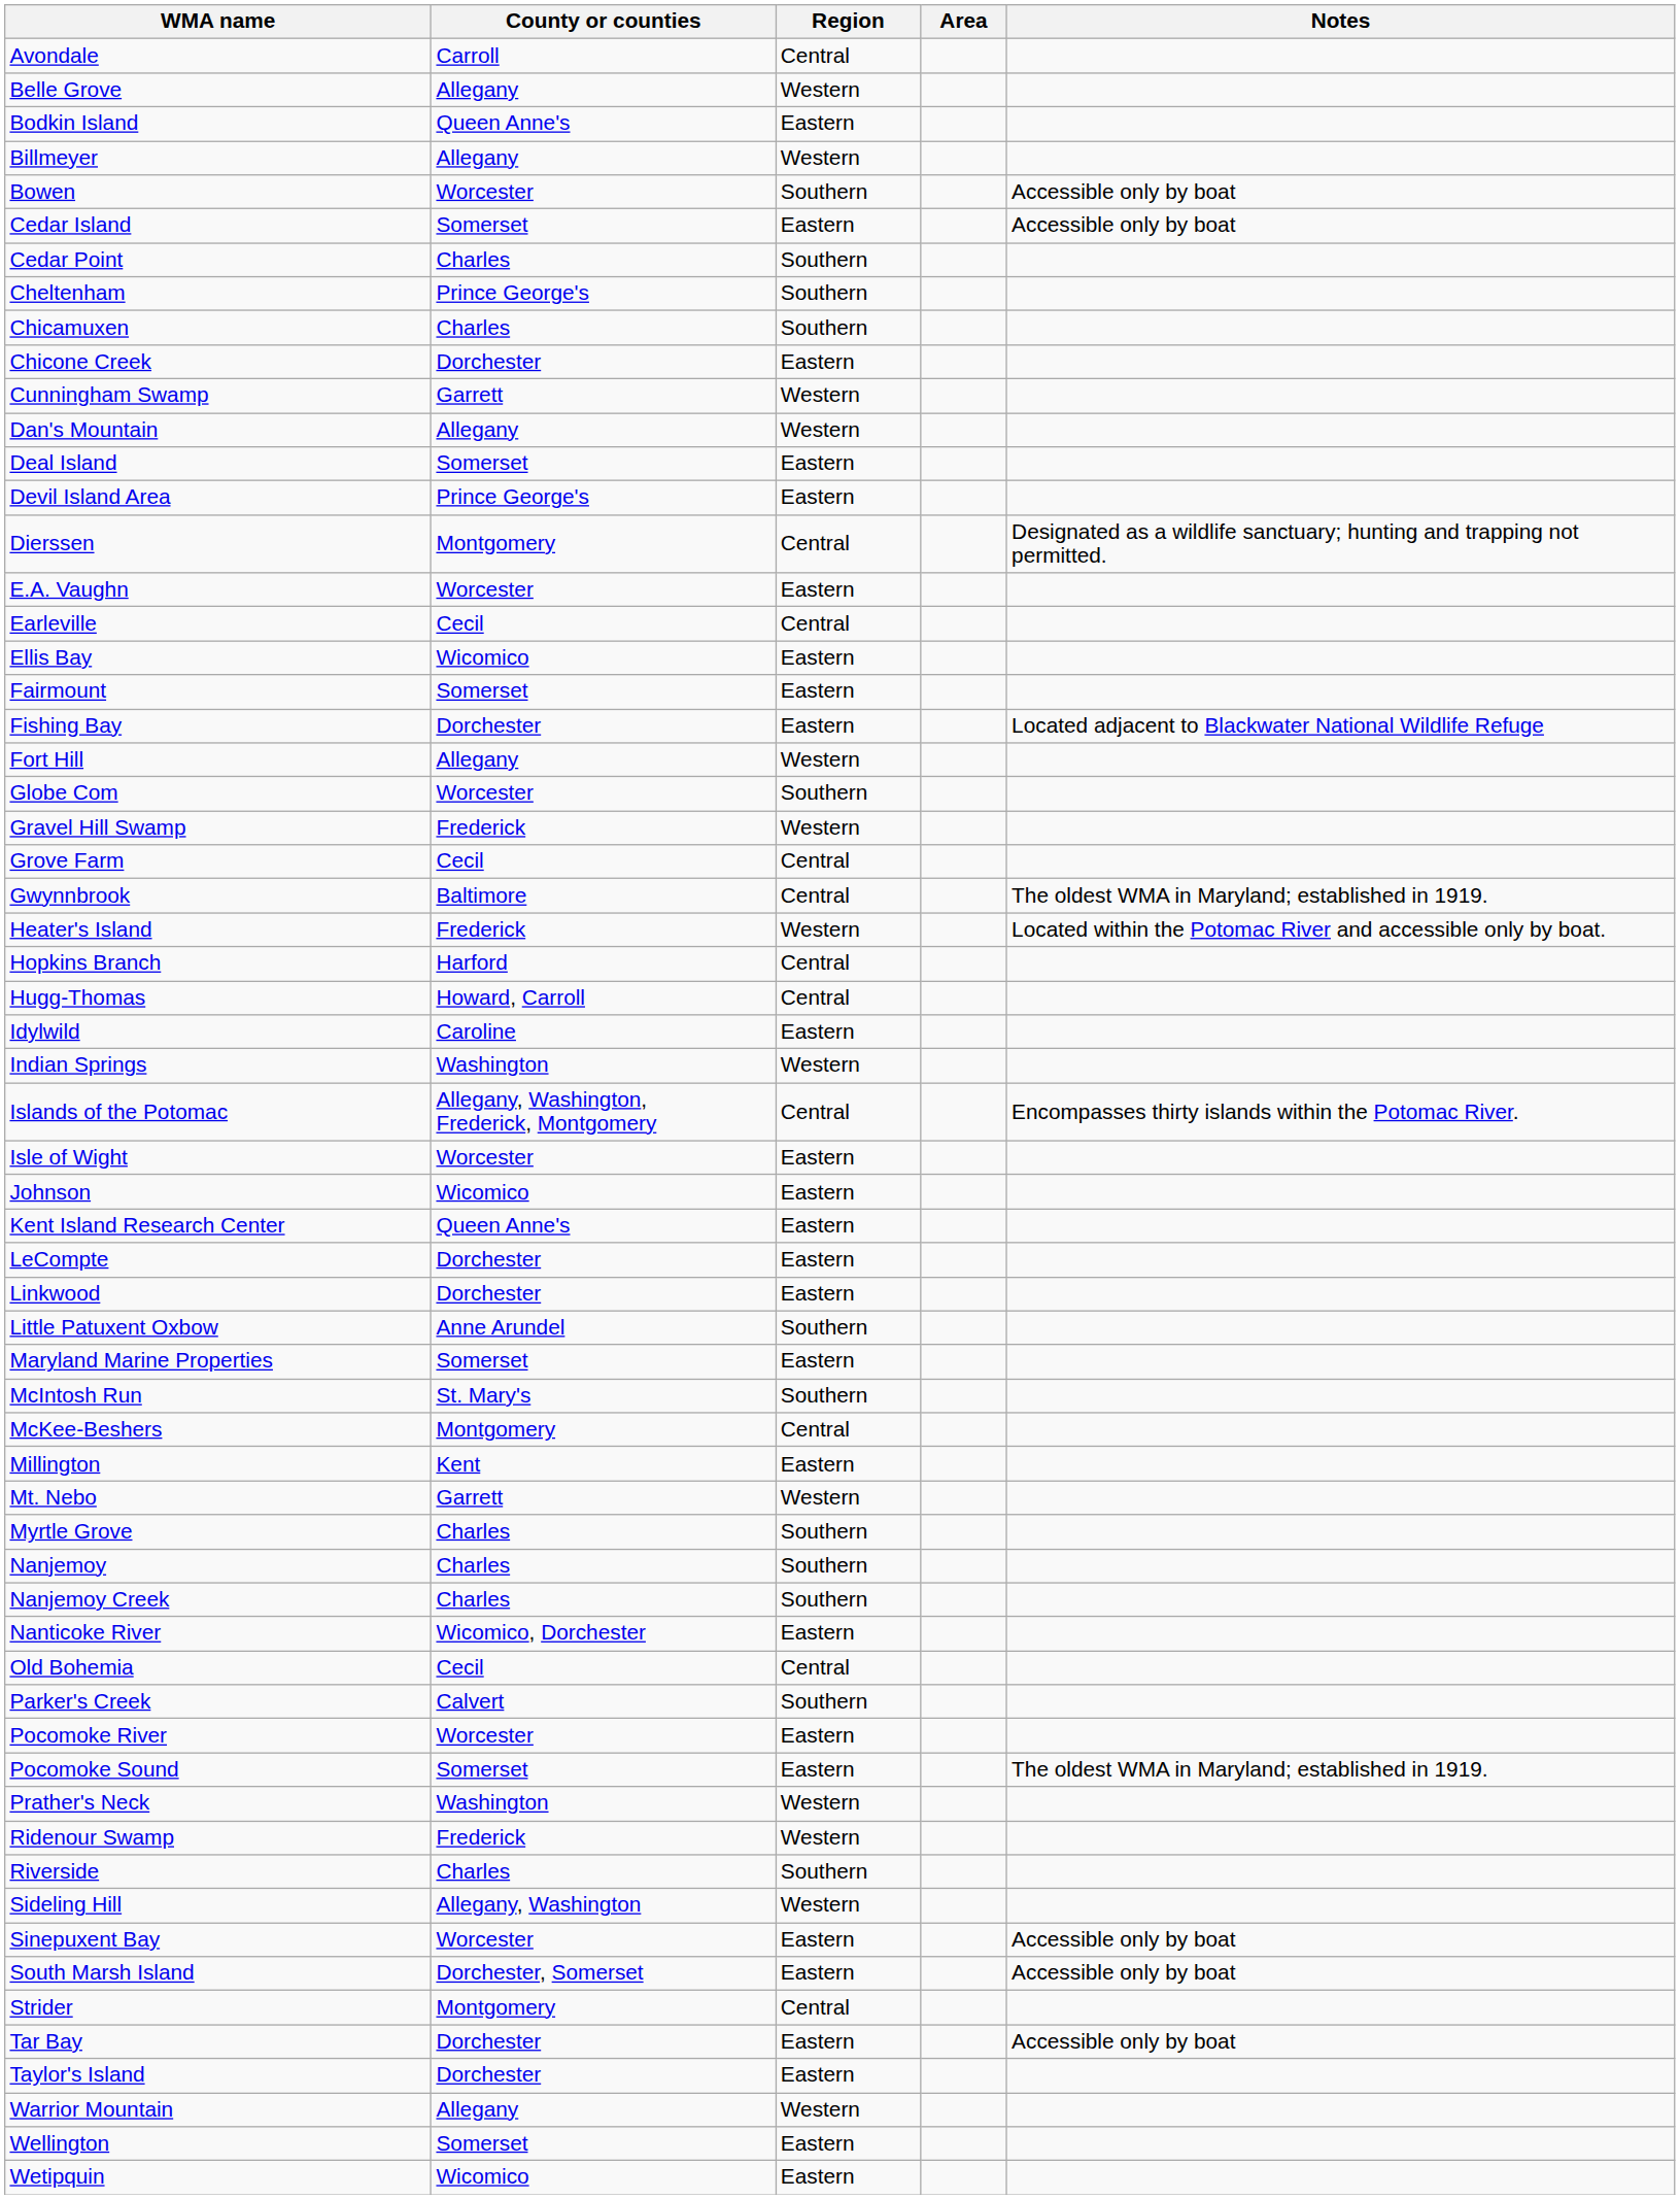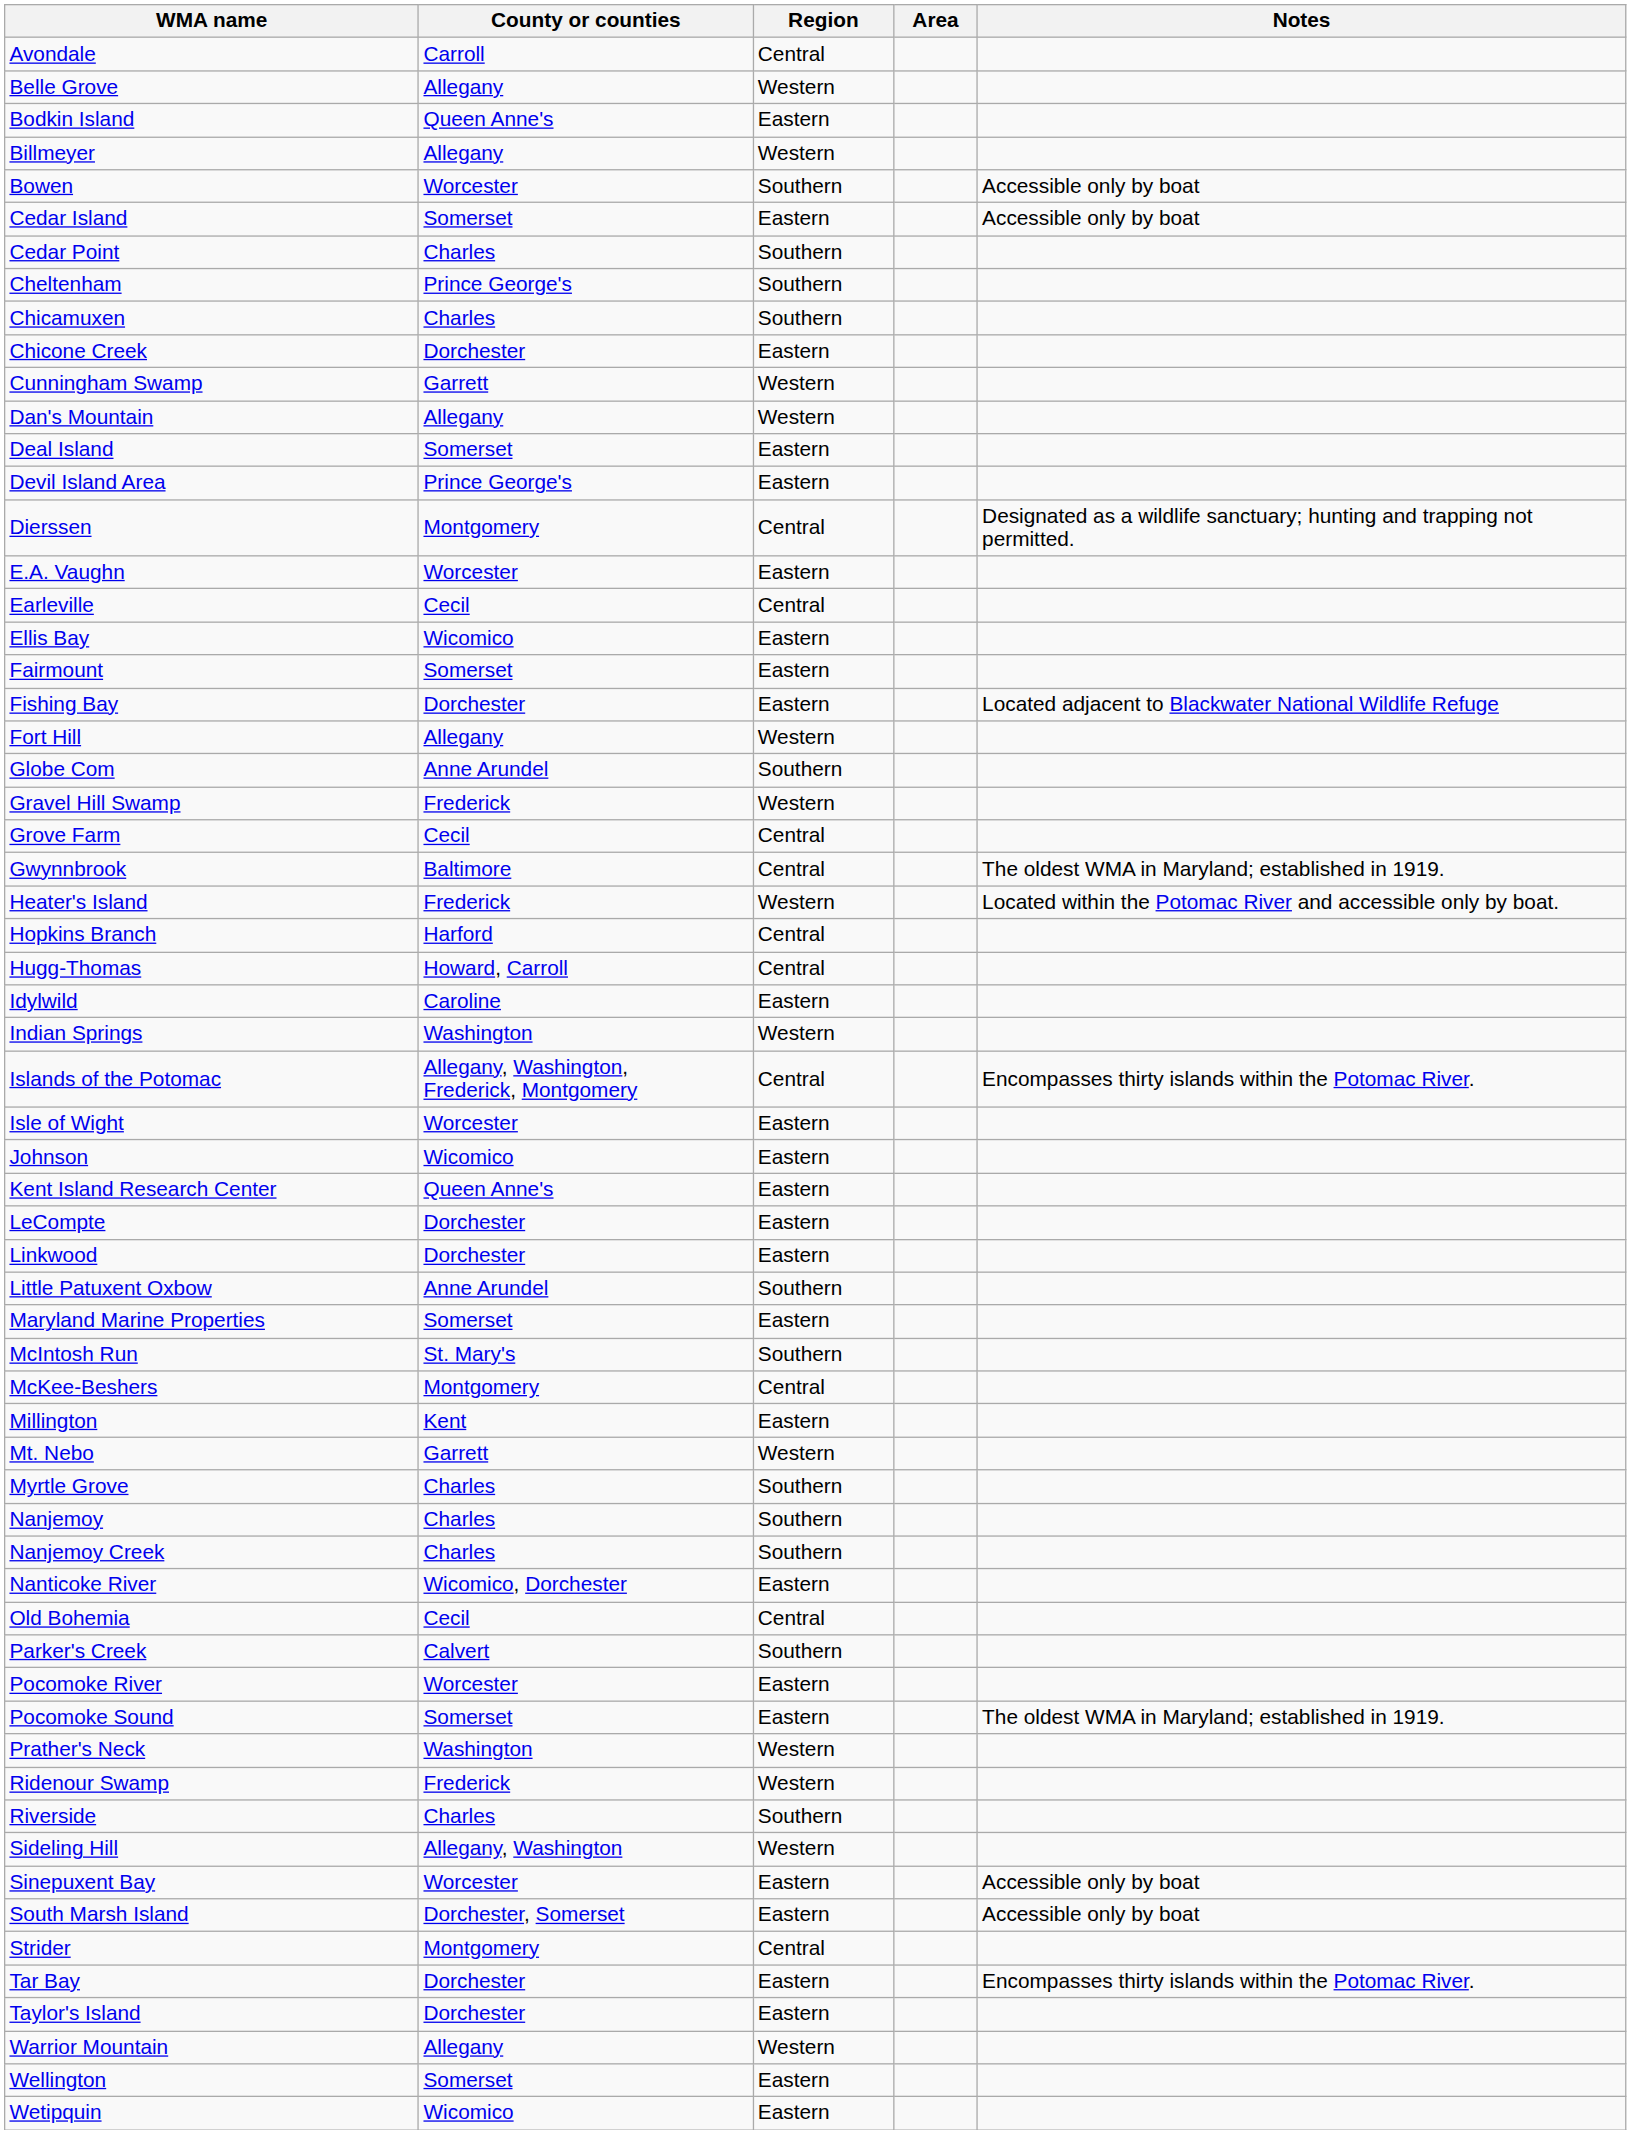 <table class="sortable wikitable">
 <tr>
 <th scope="col" width="*;">WMA name</th>
 <th scope="col" width="*;">County or counties</th>
 <th scope="col" width="*;">Region</th>
 <th scope="col" width="*;">Area</th>
 <th scope="col" width="40%" class="unsortable">Notes</th>
 </tr>
 <tr>
 <td><a href='#'>Avondale</a></td>
 <td><a href='#'>Carroll</a></td>
 <td>Central</td>
 <td></td>
 <td></td>
 </tr>
 <tr>
 <td><a href='#'>Belle Grove</a></td>
 <td><a href='#'>Allegany</a></td>
 <td>Western</td>
 <td></td>
 <td></td>
 </tr>
 <tr>
 <td><a href='#'>Bodkin Island</a></td>
 <td><a href='#'>Queen Anne's</a></td>
 <td>Eastern</td>
 <td></td>
 <td></td>
 </tr>
 <tr>
 <td><a href='#'>Billmeyer</a></td>
 <td><a href='#'>Allegany</a></td>
 <td>Western</td>
 <td></td>
 <td></td>
 </tr>
 <tr>
 <td><a href='#'>Bowen</a></td>
 <td><a href='#'>Worcester</a></td>
 <td>Southern</td>
 <td></td>
 <td>Accessible only by boat</td>
 </tr>
 <tr>
 <td><a href='#'>Cedar Island</a></td>
 <td><a href='#'>Somerset</a></td>
 <td>Eastern</td>
 <td></td>
 <td>Accessible only by boat</td>
 </tr>
 <tr>
 <td><a href='#'>Cedar Point</a></td>
 <td><a href='#'>Charles</a></td>
 <td>Southern</td>
 <td></td>
 <td></td>
 </tr>
 <tr>
 <td><a href='#'>Cheltenham</a></td>
 <td><a href='#'>Prince George's</a></td>
 <td>Southern</td>
 <td></td>
 <td></td>
 </tr>
 <tr>
 <td><a href='#'>Chicamuxen</a></td>
 <td><a href='#'>Charles</a></td>
 <td>Southern</td>
 <td></td>
 <td></td>
 </tr>
 <tr>
 <td><a href='#'>Chicone Creek</a></td>
 <td><a href='#'>Dorchester</a></td>
 <td>Eastern</td>
 <td></td>
 <td></td>
 </tr>
 <tr>
 <td><a href='#'>Cunningham Swamp</a></td>
 <td><a href='#'>Garrett</a></td>
 <td>Western</td>
 <td></td>
 <td></td>
 </tr>
 <tr>
 <td><a href='#'>Dan's Mountain</a></td>
 <td><a href='#'>Allegany</a></td>
 <td>Western</td>
 <td></td>
 <td></td>
 </tr>
 <tr>
 <td><a href='#'>Deal Island</a></td>
 <td><a href='#'>Somerset</a></td>
 <td>Eastern</td>
 <td></td>
 <td></td>
 </tr>
 <tr>
 <td><a href='#'>Devil Island Area</a></td>
 <td><a href='#'>Prince George's</a></td>
 <td>Eastern</td>
 <td></td>
 <td></td>
 </tr>
 <tr>
 <td><a href='#'>Dierssen</a></td>
 <td><a href='#'>Montgomery</a></td>
 <td>Central</td>
 <td></td>
 <td>Designated as a wildlife sanctuary; hunting and trapping not permitted.</td>
 </tr>
 <tr>
 <td><a href='#'>E.A. Vaughn</a></td>
 <td><a href='#'>Worcester</a></td>
 <td>Eastern</td>
 <td></td>
 <td></td>
 </tr>
 <tr>
 <td><a href='#'>Earleville</a></td>
 <td><a href='#'>Cecil</a></td>
 <td>Central</td>
 <td></td>
 <td></td>
 </tr>
 <tr>
 <td><a href='#'>Ellis Bay</a></td>
 <td><a href='#'>Wicomico</a></td>
 <td>Eastern</td>
 <td></td>
 <td></td>
 </tr>
 <tr>
 <td><a href='#'>Fairmount</a></td>
 <td><a href='#'>Somerset</a></td>
 <td>Eastern</td>
 <td></td>
 <td></td>
 </tr>
 <tr>
 <td><a href='#'>Fishing Bay</a></td>
 <td><a href='#'>Dorchester</a></td>
 <td>Eastern</td>
 <td style="white-space: nowrap;"></td>
 <td>Located adjacent to <a href='#'>Blackwater National Wildlife Refuge</a></td>
 </tr>
 <tr>
 <td><a href='#'>Fort Hill</a></td>
 <td><a href='#'>Allegany</a></td>
 <td>Western</td>
 <td></td>
 <td></td>
 </tr>
 <tr>
 <td><a href='#'>Globe Com</a></td>
-<td><a href='#'>Worcester</a></td>
+<td><a href='#'>Anne Arundel</a></td>
 <td>Southern</td>
 <td></td>
 <td></td>
 </tr>
 <tr>
 <td><a href='#'>Gravel Hill Swamp</a></td>
 <td><a href='#'>Frederick</a></td>
 <td>Western</td>
 <td></td>
 <td></td>
 </tr>
 <tr>
 <td><a href='#'>Grove Farm</a></td>
 <td><a href='#'>Cecil</a></td>
 <td>Central</td>
 <td></td>
 <td></td>
 </tr>
 <tr>
 <td><a href='#'>Gwynnbrook</a></td>
 <td><a href='#'>Baltimore</a></td>
 <td>Central</td>
 <td></td>
 <td>The oldest WMA in Maryland; established in 1919.</td>
 </tr>
 <tr>
 <td><a href='#'>Heater's Island</a></td>
 <td><a href='#'>Frederick</a></td>
 <td>Western</td>
 <td></td>
 <td>Located within the <a href='#'>Potomac River</a> and accessible only by boat.</td>
 </tr>
 <tr>
 <td><a href='#'>Hopkins Branch</a></td>
 <td><a href='#'>Harford</a></td>
 <td>Central</td>
 <td></td>
 <td></td>
 </tr>
 <tr>
 <td><a href='#'>Hugg-Thomas</a></td>
 <td><a href='#'>Howard</a>, <a href='#'>Carroll</a></td>
 <td>Central</td>
 <td></td>
 <td></td>
 </tr>
 <tr>
 <td><a href='#'>Idylwild</a></td>
 <td><a href='#'>Caroline</a></td>
 <td>Eastern</td>
 <td></td>
 <td></td>
 </tr>
 <tr>
 <td><a href='#'>Indian Springs</a></td>
 <td><a href='#'>Washington</a></td>
 <td>Western</td>
 <td></td>
 <td></td>
 </tr>
 <tr>
 <td><a href='#'>Islands of the Potomac</a></td>
 <td><a href='#'>Allegany</a>, <a href='#'>Washington</a>,<br><a href='#'>Frederick</a>, <a href='#'>Montgomery</a></td>
 <td>Central</td>
 <td></td>
 <td>Encompasses thirty islands within the <a href='#'>Potomac River</a>.</td>
 </tr>
 <tr>
 <td><a href='#'>Isle of Wight</a></td>
 <td><a href='#'>Worcester</a></td>
 <td>Eastern</td>
 <td></td>
 <td></td>
 </tr>
 <tr>
 <td><a href='#'>Johnson</a></td>
 <td><a href='#'>Wicomico</a></td>
 <td>Eastern</td>
 <td></td>
 <td></td>
 </tr>
 <tr>
 <td><a href='#'>Kent Island Research Center</a></td>
 <td><a href='#'>Queen Anne's</a></td>
 <td>Eastern</td>
 <td></td>
 <td></td>
 </tr>
 <tr>
 <td><a href='#'>LeCompte</a></td>
 <td><a href='#'>Dorchester</a></td>
 <td>Eastern</td>
 <td></td>
 <td></td>
 </tr>
 <tr>
 <td><a href='#'>Linkwood</a></td>
 <td><a href='#'>Dorchester</a></td>
 <td>Eastern</td>
 <td></td>
 <td></td>
 </tr>
 <tr>
 <td><a href='#'>Little Patuxent Oxbow</a></td>
 <td><a href='#'>Anne Arundel</a></td>
 <td>Southern</td>
 <td></td>
 <td></td>
 </tr>
 <tr>
 <td><a href='#'>Maryland Marine Properties</a></td>
 <td><a href='#'>Somerset</a></td>
 <td>Eastern</td>
 <td></td>
 <td></td>
 </tr>
 <tr>
 <td><a href='#'>McIntosh Run</a></td>
 <td><a href='#'>St. Mary's</a></td>
 <td>Southern</td>
 <td></td>
 <td></td>
 </tr>
 <tr>
 <td><a href='#'>McKee-Beshers</a></td>
 <td><a href='#'>Montgomery</a></td>
 <td>Central</td>
 <td></td>
 <td></td>
 </tr>
 <tr>
 <td><a href='#'>Millington</a></td>
 <td><a href='#'>Kent</a></td>
 <td>Eastern</td>
 <td></td>
 <td></td>
 </tr>
 <tr>
 <td><a href='#'>Mt. Nebo</a></td>
 <td><a href='#'>Garrett</a></td>
 <td>Western</td>
 <td></td>
 <td></td>
 </tr>
 <tr>
 <td><a href='#'>Myrtle Grove</a></td>
 <td><a href='#'>Charles</a></td>
 <td>Southern</td>
 <td></td>
 <td></td>
 </tr>
 <tr>
 <td><a href='#'>Nanjemoy</a></td>
 <td><a href='#'>Charles</a></td>
 <td>Southern</td>
 <td></td>
 <td></td>
 </tr>
 <tr>
 <td><a href='#'>Nanjemoy Creek</a></td>
 <td><a href='#'>Charles</a></td>
 <td>Southern</td>
 <td></td>
 <td></td>
 </tr>
 <tr>
 <td><a href='#'>Nanticoke River</a></td>
 <td><a href='#'>Wicomico</a>, <a href='#'>Dorchester</a></td>
 <td>Eastern</td>
 <td></td>
 <td></td>
 </tr>
 <tr>
 <td><a href='#'>Old Bohemia</a></td>
 <td><a href='#'>Cecil</a></td>
 <td>Central</td>
 <td></td>
 <td></td>
 </tr>
 <tr>
 <td><a href='#'>Parker's Creek</a></td>
 <td><a href='#'>Calvert</a></td>
 <td>Southern</td>
 <td></td>
 <td></td>
 </tr>
 <tr>
 <td><a href='#'>Pocomoke River</a></td>
 <td><a href='#'>Worcester</a></td>
 <td>Eastern</td>
 <td></td>
 <td></td>
 </tr>
 <tr>
 <td><a href='#'>Pocomoke Sound</a></td>
 <td><a href='#'>Somerset</a></td>
 <td>Eastern</td>
 <td></td>
 <td>The oldest WMA in Maryland; established in 1919.</td>
 </tr>
 <tr>
 <td><a href='#'>Prather's Neck</a></td>
 <td><a href='#'>Washington</a></td>
 <td>Western</td>
 <td></td>
 <td></td>
 </tr>
 <tr>
 <td><a href='#'>Ridenour Swamp</a></td>
 <td><a href='#'>Frederick</a></td>
 <td>Western</td>
 <td></td>
 <td></td>
 </tr>
 <tr>
 <td><a href='#'>Riverside</a></td>
 <td><a href='#'>Charles</a></td>
 <td>Southern</td>
 <td></td>
 <td></td>
 </tr>
 <tr>
 <td><a href='#'>Sideling Hill</a></td>
 <td><a href='#'>Allegany</a>, <a href='#'>Washington</a></td>
 <td>Western</td>
 <td></td>
 <td></td>
 </tr>
 <tr>
 <td><a href='#'>Sinepuxent Bay</a></td>
 <td><a href='#'>Worcester</a></td>
 <td>Eastern</td>
 <td></td>
 <td>Accessible only by boat</td>
 </tr>
 <tr>
 <td><a href='#'>South Marsh Island</a></td>
 <td><a href='#'>Dorchester</a>, <a href='#'>Somerset</a></td>
 <td>Eastern</td>
 <td></td>
 <td>Accessible only by boat</td>
 </tr>
 <tr>
 <td><a href='#'>Strider</a></td>
 <td><a href='#'>Montgomery</a></td>
 <td>Central</td>
 <td></td>
 <td></td>
 </tr>
 <tr>
 <td><a href='#'>Tar Bay</a></td>
 <td><a href='#'>Dorchester</a></td>
 <td>Eastern</td>
 <td></td>
-<td>Accessible only by boat</td>
+<td>Encompasses thirty islands within the <a href='#'>Potomac River</a>.</td>
 </tr>
 <tr>
 <td><a href='#'>Taylor's Island</a></td>
 <td><a href='#'>Dorchester</a></td>
 <td>Eastern</td>
 <td></td>
 <td></td>
 </tr>
 <tr>
 <td><a href='#'>Warrior Mountain</a></td>
 <td><a href='#'>Allegany</a></td>
 <td>Western</td>
 <td></td>
 <td></td>
 </tr>
 <tr>
 <td><a href='#'>Wellington</a></td>
 <td><a href='#'>Somerset</a></td>
 <td>Eastern</td>
 <td></td>
 <td></td>
 </tr>
 <tr>
 <td><a href='#'>Wetipquin</a></td>
 <td><a href='#'>Wicomico</a></td>
 <td>Eastern</td>
 <td></td>
 <td></td>
 </tr>
 </table>
